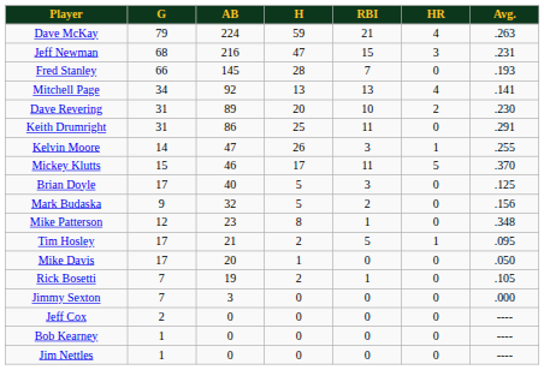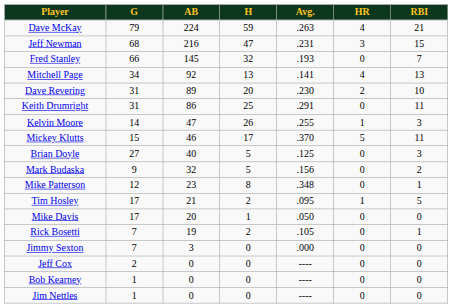 <table class="wikitable sortable">
 <tr>
 <th style="background:#0C371D;color:#ffc322;" width="16%">Player</th>
 <th style="background:#0C371D;color:#ffc322;" width="9%">G</th>
 <th style="background:#0C371D;color:#ffc322;" width="9%">AB</th>
 <th style="background:#0C371D;color:#ffc322;" width="9%">H</th>
+<th style="background:#0C371D;color:#ffc322;" width="9%">Avg.</th>
+<th style="background:#0C371D;color:#ffc322;" width="9%">HR</th>
 <th style="background:#0C371D;color:#ffc322;" width="9%">RBI</th>
-<th style="background:#0C371D;color:#ffc322;" width="9%">HR</th>
-<th style="background:#0C371D;color:#ffc322;" width="9%">Avg.</th>
 </tr>
 <tr align="center">
 <td><a href='#'>Dave McKay</a></td>
 <td>79</td>
 <td>224</td>
 <td>59</td>
+<td>.263</td>
+<td>4</td>
 <td>21</td>
-<td>4</td>
-<td>.263</td>
 </tr>
 <tr align="center">
 <td><a href='#'>Jeff Newman</a></td>
 <td>68</td>
 <td>216</td>
 <td>47</td>
+<td>.231</td>
+<td>3</td>
 <td>15</td>
-<td>3</td>
-<td>.231</td>
 </tr>
 <tr align="center">
 <td><a href='#'>Fred Stanley</a></td>
 <td>66</td>
 <td>145</td>
-<td>28</td>
+<td>32</td>
+<td>.193</td>
+<td>0</td>
 <td>7</td>
-<td>0</td>
-<td>.193</td>
 </tr>
 <tr align="center">
 <td><a href='#'>Mitchell Page</a></td>
 <td>34</td>
 <td>92</td>
 <td>13</td>
+<td>.141</td>
+<td>4</td>
 <td>13</td>
-<td>4</td>
-<td>.141</td>
 </tr>
 <tr align="center">
 <td><a href='#'>Dave Revering</a></td>
 <td>31</td>
 <td>89</td>
 <td>20</td>
+<td>.230</td>
+<td>2</td>
 <td>10</td>
-<td>2</td>
-<td>.230</td>
 </tr>
 <tr align="center">
 <td><a href='#'>Keith Drumright</a></td>
 <td>31</td>
 <td>86</td>
 <td>25</td>
+<td>.291</td>
+<td>0</td>
 <td>11</td>
-<td>0</td>
-<td>.291</td>
 </tr>
 <tr align="center">
 <td><a href='#'>Kelvin Moore</a></td>
 <td>14</td>
 <td>47</td>
 <td>26</td>
+<td>.255</td>
+<td>1</td>
 <td>3</td>
-<td>1</td>
-<td>.255</td>
 </tr>
 <tr align="center">
 <td><a href='#'>Mickey Klutts</a></td>
 <td>15</td>
 <td>46</td>
 <td>17</td>
+<td>.370</td>
+<td>5</td>
 <td>11</td>
-<td>5</td>
-<td>.370</td>
 </tr>
 <tr align="center">
 <td><a href='#'>Brian Doyle</a></td>
-<td>17</td>
+<td>27</td>
 <td>40</td>
 <td>5</td>
+<td>.125</td>
+<td>0</td>
 <td>3</td>
-<td>0</td>
-<td>.125</td>
 </tr>
 <tr align="center">
 <td><a href='#'>Mark Budaska</a></td>
 <td>9</td>
 <td>32</td>
 <td>5</td>
+<td>.156</td>
+<td>0</td>
 <td>2</td>
-<td>0</td>
-<td>.156</td>
 </tr>
 <tr align="center">
 <td><a href='#'>Mike Patterson</a></td>
 <td>12</td>
 <td>23</td>
 <td>8</td>
+<td>.348</td>
+<td>0</td>
 <td>1</td>
-<td>0</td>
-<td>.348</td>
 </tr>
 <tr align="center">
 <td><a href='#'>Tim Hosley</a></td>
 <td>17</td>
 <td>21</td>
 <td>2</td>
+<td>.095</td>
+<td>1</td>
 <td>5</td>
-<td>1</td>
-<td>.095</td>
 </tr>
 <tr align="center">
 <td><a href='#'>Mike Davis</a></td>
 <td>17</td>
 <td>20</td>
 <td>1</td>
+<td>.050</td>
 <td>0</td>
 <td>0</td>
-<td>.050</td>
 </tr>
 <tr align="center">
 <td><a href='#'>Rick Bosetti</a></td>
 <td>7</td>
 <td>19</td>
 <td>2</td>
+<td>.105</td>
+<td>0</td>
 <td>1</td>
-<td>0</td>
-<td>.105</td>
 </tr>
 <tr align="center">
 <td><a href='#'>Jimmy Sexton</a></td>
 <td>7</td>
 <td>3</td>
 <td>0</td>
+<td>.000</td>
 <td>0</td>
 <td>0</td>
-<td>.000</td>
 </tr>
 <tr align="center">
 <td><a href='#'>Jeff Cox</a></td>
 <td>2</td>
 <td>0</td>
 <td>0</td>
+<td>----</td>
 <td>0</td>
 <td>0</td>
-<td>----</td>
 </tr>
 <tr align="center">
 <td><a href='#'>Bob Kearney</a></td>
 <td>1</td>
 <td>0</td>
 <td>0</td>
+<td>----</td>
 <td>0</td>
 <td>0</td>
-<td>----</td>
 </tr>
 <tr align="center">
 <td><a href='#'>Jim Nettles</a></td>
 <td>1</td>
 <td>0</td>
 <td>0</td>
+<td>----</td>
 <td>0</td>
 <td>0</td>
-<td>----</td>
 </tr>
 </table>
